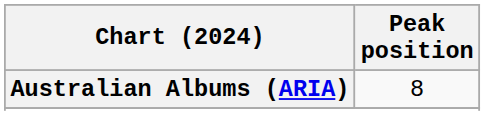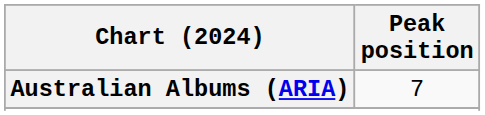 <table class="wikitable sortable plainrowheaders" style="text-align:center">
 <tr>
 <th scope="col">Chart (2024)</th>
 <th scope="col">Peak<br>position</th>
 </tr>
 <tr>
 <th scope="row">Australian Albums (<a href='#'>ARIA</a>)</th>
-<td>8</td>
+<td>7</td>
 </tr>
 <tr>
 </tr>
 <tr>
 </tr>
 </table>
